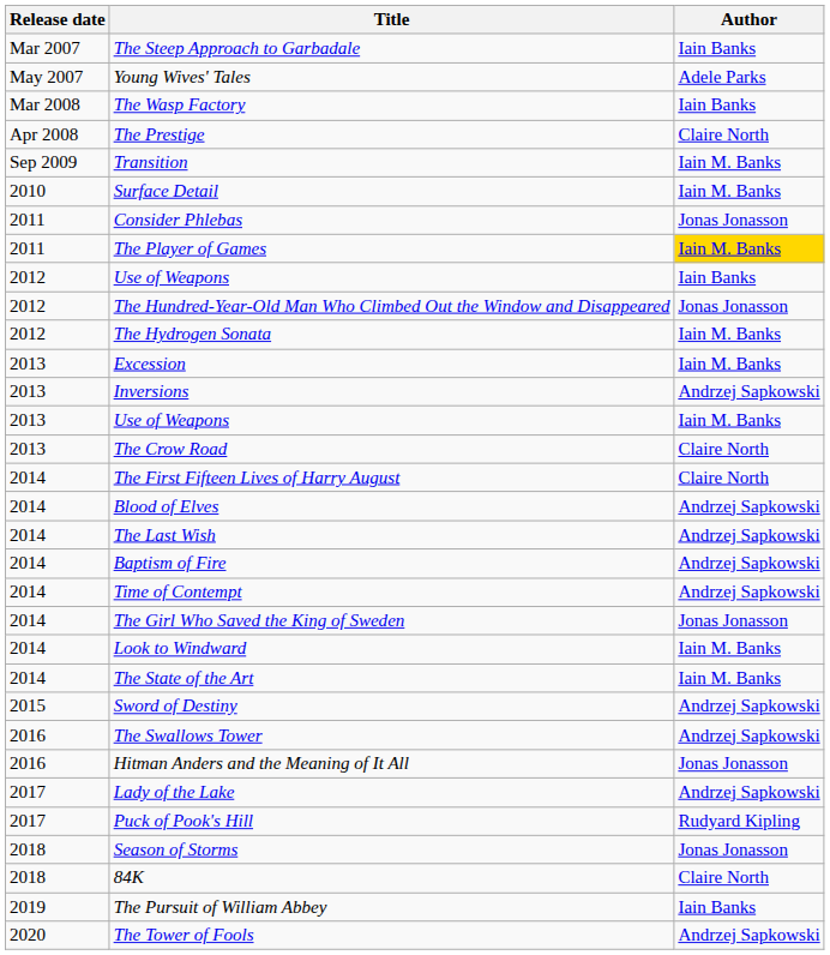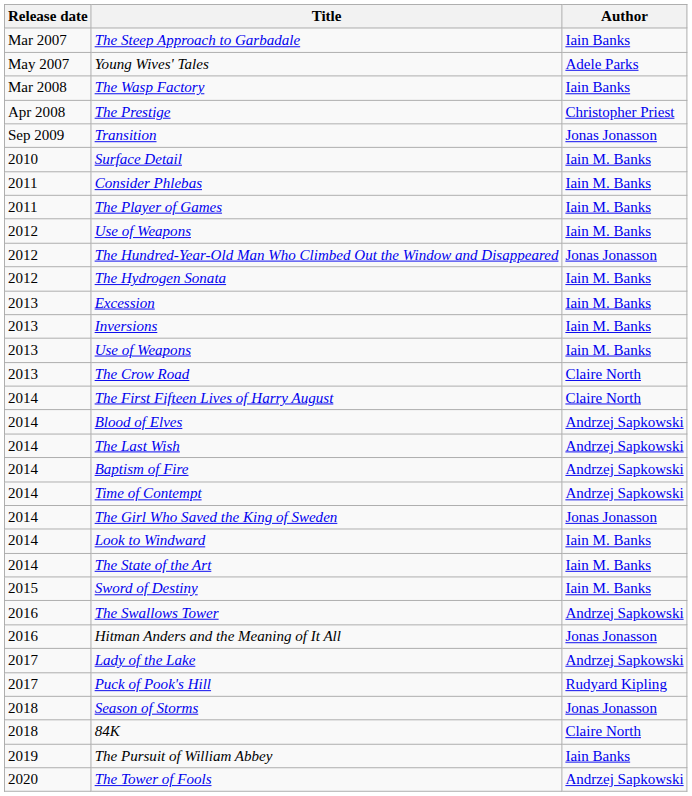 <table class="wikitable">
 <tr "Audiobooks">
 <th>Release date</th>
 <th>Title</th>
 <th>Author</th>
 </tr>
 <tr>
 <td>Mar 2007</td>
 <td><em><a href='#'>The Steep Approach to Garbadale</a></em></td>
 <td><a href='#'>Iain Banks</a></td>
 </tr>
 <tr>
 <td>May 2007</td>
 <td><em>Young Wives' Tales </em></td>
 <td><a href='#'>Adele Parks</a></td>
 </tr>
 <tr>
 <td>Mar 2008</td>
 <td><em><a href='#'>The Wasp Factory</a></em></td>
 <td><a href='#'>Iain Banks</a></td>
 </tr>
 <tr>
 <td>Apr 2008</td>
 <td><em><a href='#'>The Prestige</a></em></td>
-<td><a href='#'>Claire North</a></td>
+<td><a href='#'>Christopher Priest</a></td>
 </tr>
 <tr>
 <td>Sep 2009</td>
 <td><em><a href='#'>Transition</a></em></td>
-<td><a href='#'>Iain M. Banks</a></td>
+<td><a href='#'>Jonas Jonasson</a></td>
 </tr>
 <tr>
 <td>2010</td>
 <td><em><a href='#'>Surface Detail</a></em></td>
 <td><a href='#'>Iain M. Banks</a></td>
 </tr>
 <tr>
 <td>2011</td>
 <td><em><a href='#'>Consider Phlebas</a></em></td>
-<td><a href='#'>Jonas Jonasson</a></td>
+<td><a href='#'>Iain M. Banks</a></td>
 </tr>
 <tr>
 <td>2011</td>
 <td><em><a href='#'>The Player of Games</a></em></td>
-<td style="background: gold;"><a href='#'>Iain M. Banks</a></td>
+<td><a href='#'>Iain M. Banks</a></td>
 </tr>
 <tr>
 <td>2012</td>
 <td><em><a href='#'>Use of Weapons</a></em></td>
-<td><a href='#'>Iain Banks</a></td>
+<td><a href='#'>Iain M. Banks</a></td>
 </tr>
 <tr>
 <td>2012</td>
 <td><em><a href='#'>The Hundred-Year-Old Man Who Climbed Out the Window and Disappeared</a></em></td>
 <td><a href='#'>Jonas Jonasson</a></td>
 </tr>
 <tr>
 <td>2012</td>
 <td><em><a href='#'>The Hydrogen Sonata</a></em></td>
 <td><a href='#'>Iain M. Banks</a></td>
 </tr>
 <tr>
 <td>2013</td>
 <td><em><a href='#'>Excession</a></em></td>
 <td><a href='#'>Iain M. Banks</a></td>
 </tr>
 <tr>
 <td>2013</td>
 <td><a href='#'><em>Inversions</em></a></td>
-<td><a href='#'>Andrzej Sapkowski</a></td>
+<td><a href='#'>Iain M. Banks</a></td>
 </tr>
 <tr>
 <td>2013</td>
 <td><em><a href='#'>Use of Weapons</a></em></td>
 <td><a href='#'>Iain M. Banks</a></td>
 </tr>
 <tr>
 <td>2013</td>
 <td><em><a href='#'>The Crow Road</a></em></td>
 <td><a href='#'>Claire North</a></td>
 </tr>
 <tr>
 <td>2014</td>
 <td><em><a href='#'>The First Fifteen Lives of Harry August</a></em></td>
 <td><a href='#'>Claire North</a></td>
 </tr>
 <tr>
 <td>2014</td>
 <td><em><a href='#'>Blood of Elves</a></em></td>
 <td><a href='#'>Andrzej Sapkowski</a></td>
 </tr>
 <tr>
 <td>2014</td>
 <td><em><a href='#'>The Last Wish</a></em></td>
 <td><a href='#'>Andrzej Sapkowski</a></td>
 </tr>
 <tr>
 <td>2014</td>
 <td><em><a href='#'>Baptism of Fire</a></em></td>
 <td><a href='#'>Andrzej Sapkowski</a></td>
 </tr>
 <tr>
 <td>2014</td>
 <td><em><a href='#'>Time of Contempt</a></em></td>
 <td><a href='#'>Andrzej Sapkowski</a></td>
 </tr>
 <tr>
 <td>2014</td>
 <td><em><a href='#'>The Girl Who Saved the King of Sweden</a></em></td>
 <td><a href='#'>Jonas Jonasson</a></td>
 </tr>
 <tr>
 <td>2014</td>
 <td><em><a href='#'>Look to Windward</a></em></td>
 <td><a href='#'>Iain M. Banks</a></td>
 </tr>
 <tr>
 <td>2014</td>
 <td><em><a href='#'>The State of the Art</a></em></td>
 <td><a href='#'>Iain M. Banks</a></td>
 </tr>
 <tr>
 <td>2015</td>
 <td><em><a href='#'>Sword of Destiny</a></em></td>
-<td><a href='#'>Andrzej Sapkowski</a></td>
+<td><a href='#'>Iain M. Banks</a></td>
 </tr>
 <tr>
 <td>2016</td>
 <td><em><a href='#'>The Swallows Tower</a></em></td>
 <td><a href='#'>Andrzej Sapkowski</a></td>
 </tr>
 <tr>
 <td>2016</td>
 <td><em>Hitman Anders and the Meaning of It All</em></td>
 <td><a href='#'>Jonas Jonasson</a></td>
 </tr>
 <tr>
 <td>2017</td>
 <td><a href='#'><em>Lady of the Lake</em></a></td>
 <td><a href='#'>Andrzej Sapkowski</a></td>
 </tr>
 <tr>
 <td>2017</td>
 <td><em><a href='#'>Puck of Pook's Hill</a></em></td>
 <td><a href='#'>Rudyard Kipling</a></td>
 </tr>
 <tr>
 <td>2018</td>
 <td><em><a href='#'>Season of Storms</a></em></td>
 <td><a href='#'>Jonas Jonasson</a></td>
 </tr>
 <tr>
 <td>2018</td>
 <td><em>84K</em></td>
 <td><a href='#'>Claire North</a></td>
 </tr>
 <tr>
 <td>2019</td>
 <td><em>The Pursuit of William Abbey</em></td>
 <td><a href='#'>Iain Banks</a></td>
 </tr>
 <tr>
 <td>2020</td>
 <td><em><a href='#'>The Tower of Fools</a></em></td>
 <td><a href='#'>Andrzej Sapkowski</a></td>
 </tr>
 </table>
